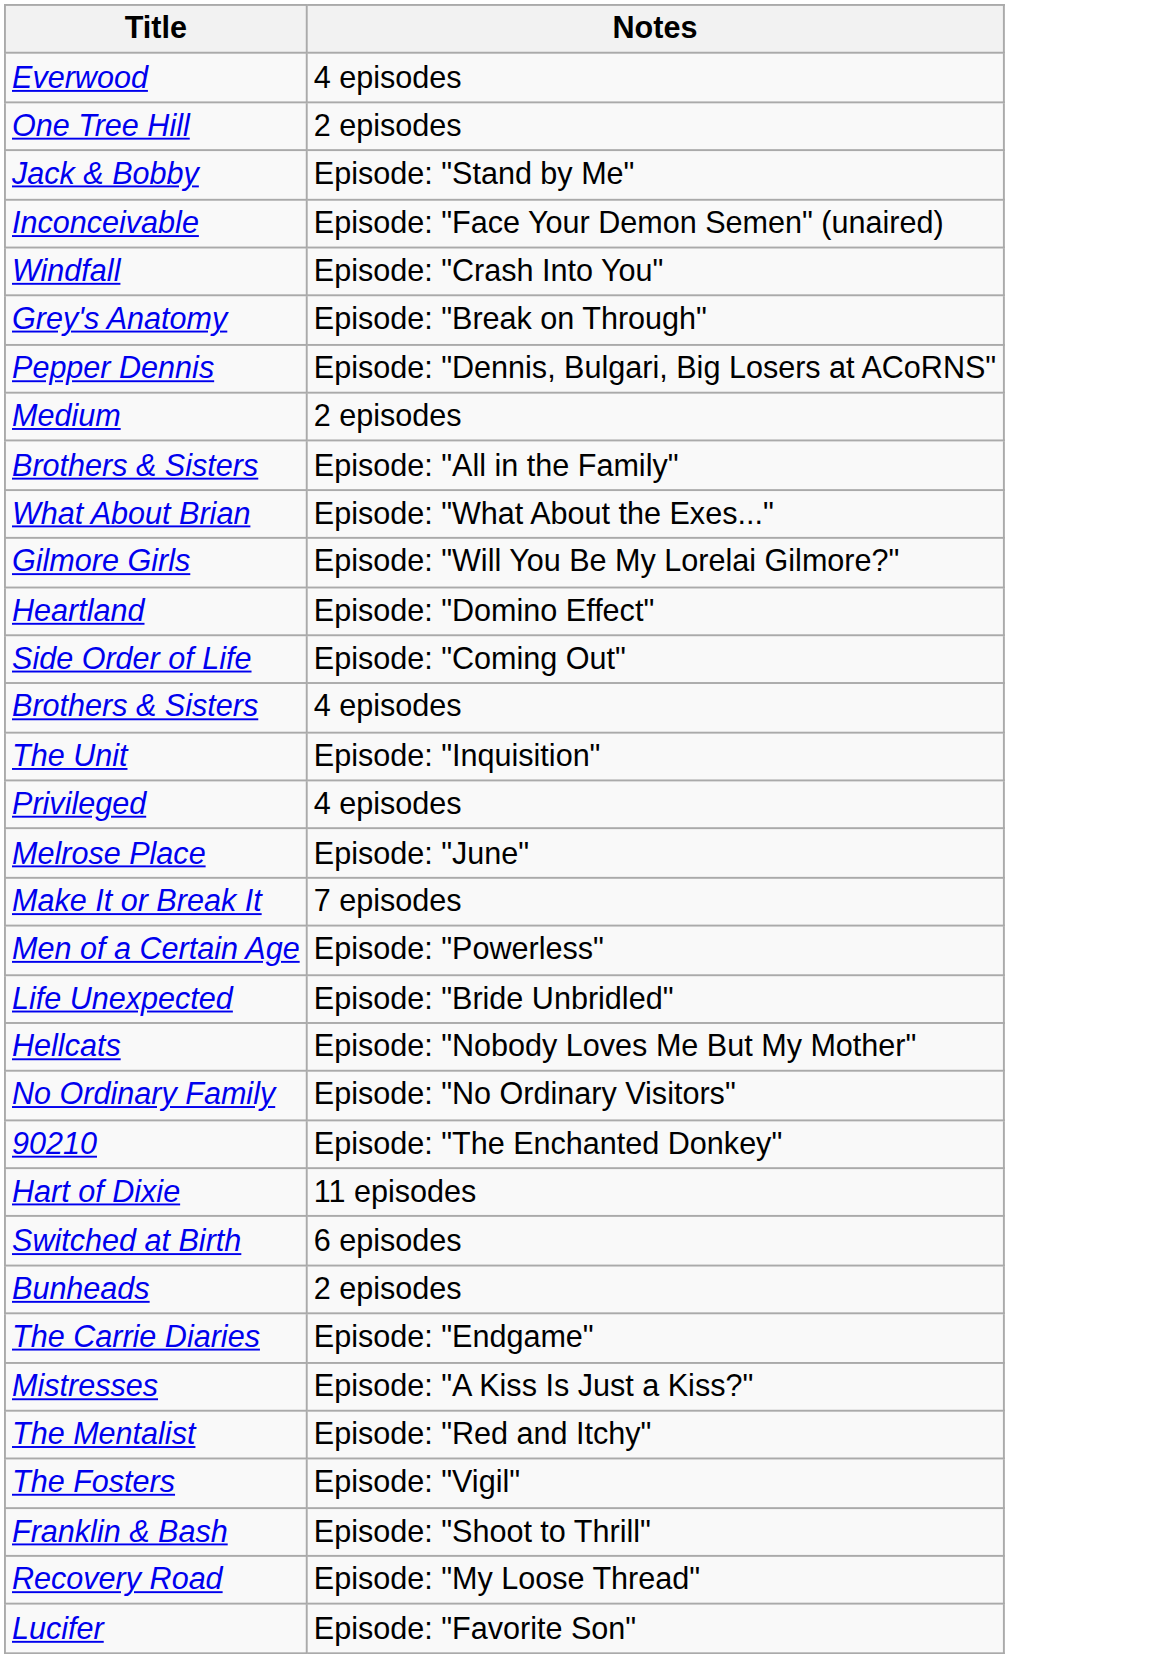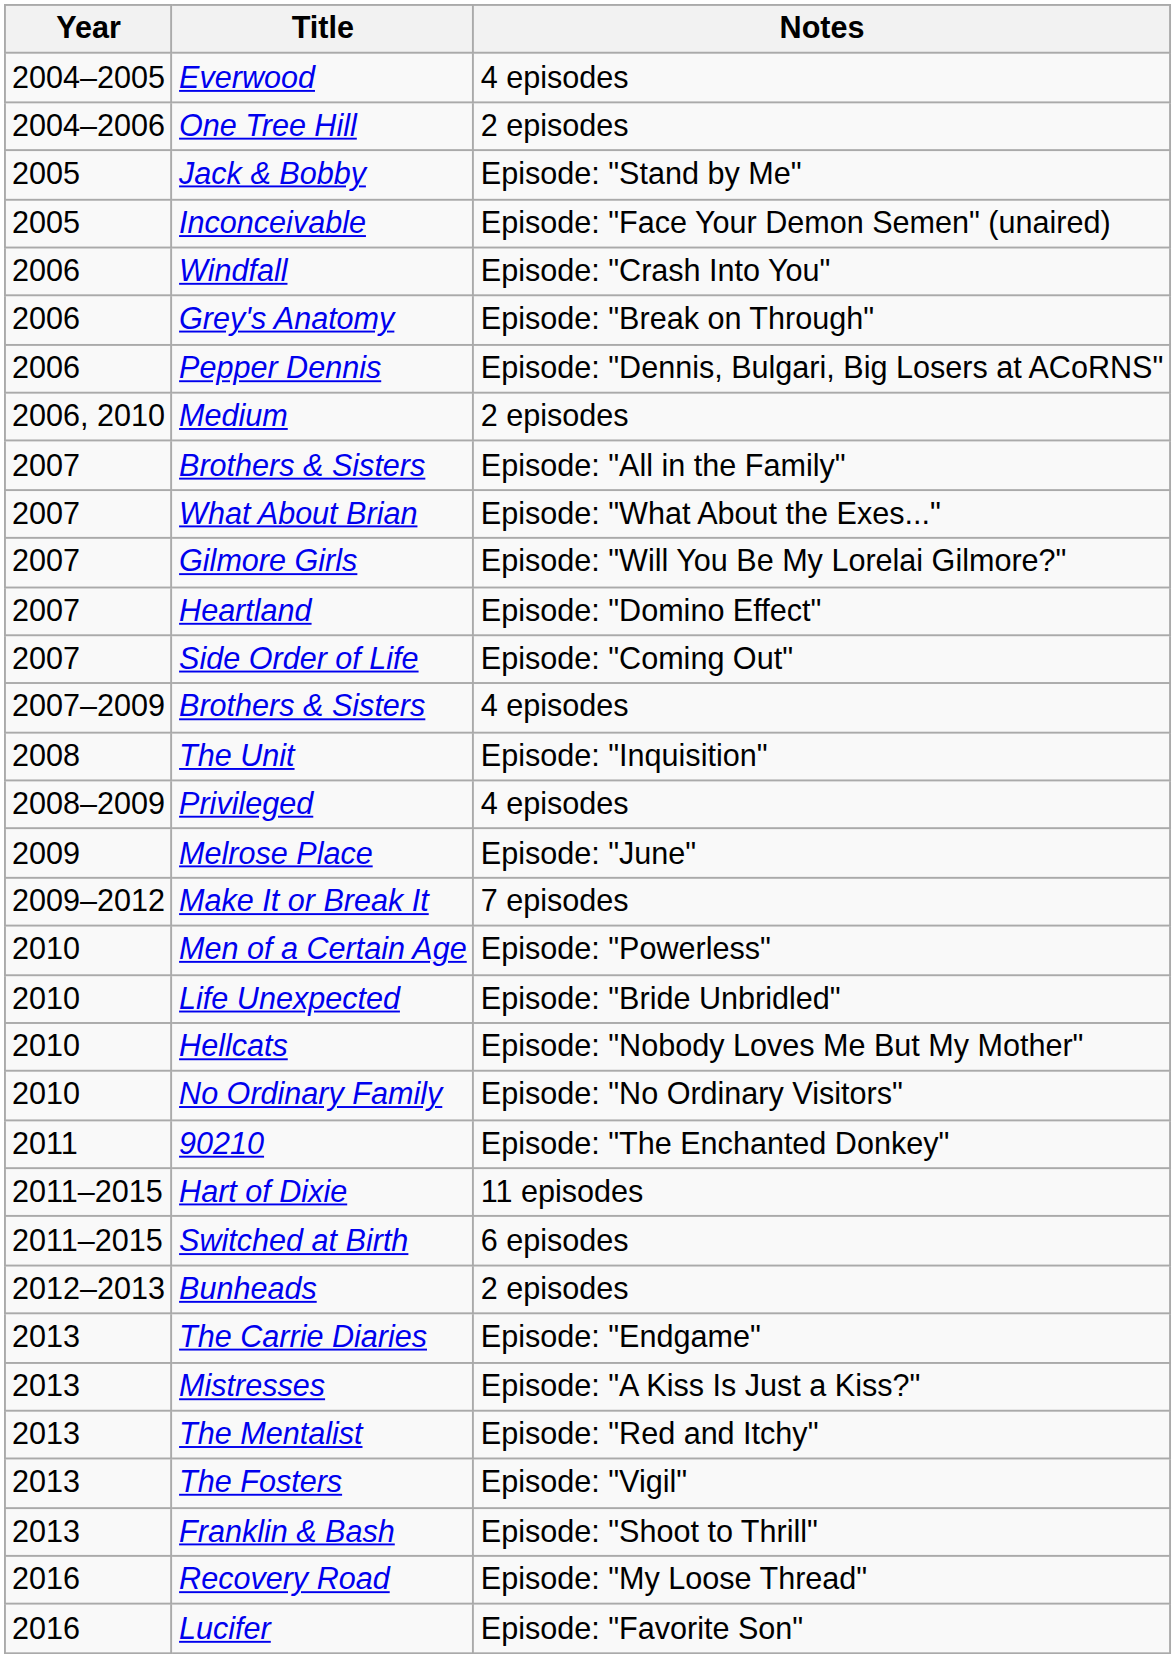 <table class="wikitable sortable">
 <tr>
+<th>Year</th>
 <th>Title</th>
 <th>Notes</th>
 </tr>
 <tr>
+<td>2004–2005</td>
 <td><em><a href='#'>Everwood</a></em></td>
 <td>4 episodes</td>
 </tr>
 <tr>
+<td>2004–2006</td>
 <td><em><a href='#'>One Tree Hill</a></em></td>
 <td>2 episodes</td>
 </tr>
 <tr>
+<td>2005</td>
 <td><em><a href='#'>Jack & Bobby</a></em></td>
 <td>Episode: "Stand by Me"</td>
 </tr>
 <tr>
+<td>2005</td>
 <td><em><a href='#'>Inconceivable</a></em></td>
 <td>Episode: "Face Your Demon Semen" (unaired)</td>
 </tr>
 <tr>
+<td>2006</td>
 <td><em><a href='#'>Windfall</a></em></td>
 <td>Episode: "Crash Into You"</td>
 </tr>
 <tr>
+<td>2006</td>
 <td><em><a href='#'>Grey's Anatomy</a></em></td>
 <td>Episode: "Break on Through"</td>
 </tr>
 <tr>
+<td>2006</td>
 <td><em><a href='#'>Pepper Dennis</a></em></td>
 <td>Episode: "Dennis, Bulgari, Big Losers at ACoRNS"</td>
 </tr>
 <tr>
+<td>2006, 2010</td>
 <td><em><a href='#'>Medium</a></em></td>
 <td>2 episodes</td>
 </tr>
 <tr>
+<td>2007</td>
 <td><em><a href='#'>Brothers & Sisters</a></em></td>
 <td>Episode: "All in the Family"</td>
 </tr>
 <tr>
+<td>2007</td>
 <td><em><a href='#'>What About Brian</a></em></td>
 <td>Episode: "What About the Exes..."</td>
 </tr>
 <tr>
+<td>2007</td>
 <td><em><a href='#'>Gilmore Girls</a></em></td>
 <td>Episode: "Will You Be My Lorelai Gilmore?"</td>
 </tr>
 <tr>
+<td>2007</td>
 <td><em><a href='#'>Heartland</a></em></td>
 <td>Episode: "Domino Effect"</td>
 </tr>
 <tr>
+<td>2007</td>
 <td><em><a href='#'>Side Order of Life</a></em></td>
 <td>Episode: "Coming Out"</td>
 </tr>
 <tr>
+<td>2007–2009</td>
 <td><em><a href='#'>Brothers & Sisters</a></em></td>
 <td>4 episodes</td>
 </tr>
 <tr>
+<td>2008</td>
 <td><em><a href='#'>The Unit</a></em></td>
 <td>Episode: "Inquisition"</td>
 </tr>
 <tr>
+<td>2008–2009</td>
 <td><em><a href='#'>Privileged</a></em></td>
 <td>4 episodes</td>
 </tr>
 <tr>
+<td>2009</td>
 <td><em><a href='#'>Melrose Place</a></em></td>
 <td>Episode: "June"</td>
 </tr>
 <tr>
+<td>2009–2012</td>
 <td><em><a href='#'>Make It or Break It</a></em></td>
 <td>7 episodes</td>
 </tr>
 <tr>
+<td>2010</td>
 <td><em><a href='#'>Men of a Certain Age</a></em></td>
 <td>Episode: "Powerless"</td>
 </tr>
 <tr>
+<td>2010</td>
 <td><em><a href='#'>Life Unexpected</a></em></td>
 <td>Episode: "Bride Unbridled"</td>
 </tr>
 <tr>
+<td>2010</td>
 <td><em><a href='#'>Hellcats</a></em></td>
 <td>Episode: "Nobody Loves Me But My Mother"</td>
 </tr>
 <tr>
+<td>2010</td>
 <td><em><a href='#'>No Ordinary Family</a></em></td>
 <td>Episode: "No Ordinary Visitors"</td>
 </tr>
 <tr>
+<td>2011</td>
 <td><em><a href='#'>90210</a></em></td>
 <td>Episode: "The Enchanted Donkey"</td>
 </tr>
 <tr>
+<td>2011–2015</td>
 <td><em><a href='#'>Hart of Dixie</a></em></td>
 <td>11 episodes</td>
 </tr>
 <tr>
+<td>2011–2015</td>
 <td><em><a href='#'>Switched at Birth</a></em></td>
 <td>6 episodes</td>
 </tr>
 <tr>
+<td>2012–2013</td>
 <td><em><a href='#'>Bunheads</a></em></td>
 <td>2 episodes</td>
 </tr>
 <tr>
+<td>2013</td>
 <td><em><a href='#'>The Carrie Diaries</a></em></td>
 <td>Episode: "Endgame"</td>
 </tr>
 <tr>
+<td>2013</td>
 <td><em><a href='#'>Mistresses</a></em></td>
 <td>Episode: "A Kiss Is Just a Kiss?"</td>
 </tr>
 <tr>
+<td>2013</td>
 <td><em><a href='#'>The Mentalist</a></em></td>
 <td>Episode: "Red and Itchy"</td>
 </tr>
 <tr>
+<td>2013</td>
 <td><em><a href='#'>The Fosters</a></em></td>
 <td>Episode: "Vigil"</td>
 </tr>
 <tr>
+<td>2013</td>
 <td><em><a href='#'>Franklin & Bash</a></em></td>
 <td>Episode: "Shoot to Thrill"</td>
 </tr>
 <tr>
+<td>2016</td>
 <td><em><a href='#'>Recovery Road</a></em></td>
 <td>Episode: "My Loose Thread"</td>
 </tr>
 <tr>
+<td>2016</td>
 <td><em><a href='#'>Lucifer</a></em></td>
 <td>Episode: "Favorite Son"</td>
 </tr>
 </table>
